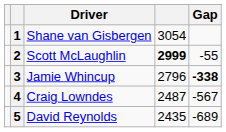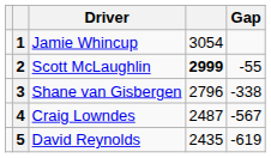 <table class="wikitable" style="font-size: 95%;">
 <tr>
 <th></th>
 <th></th>
 <th>Driver</th>
 <th></th>
 <th>Gap</th>
 </tr>
 <tr>
 <td align="left"></td>
 <th>1</th>
-<td> <a href='#'>Shane van Gisbergen</a></td>
+<td> <a href='#'>Jamie Whincup</a></td>
 <td align="right">3054</td>
 <td align="right"></td>
 </tr>
 <tr>
 <td align="left"></td>
 <th>2</th>
 <td> <a href='#'>Scott McLaughlin</a></td>
 <td align="right"><strong>2999</strong></td>
 <td align="right">-55</td>
 </tr>
 <tr>
 <td align="left"></td>
 <th>3</th>
-<td> <a href='#'>Jamie Whincup</a></td>
+<td> <a href='#'>Shane van Gisbergen</a></td>
 <td align="right">2796</td>
-<td align="right"><strong>-338</strong></td>
+<td align="right">-338</td>
 </tr>
 <tr>
 <td align="left"></td>
 <th>4</th>
 <td> <a href='#'>Craig Lowndes</a></td>
 <td align="right">2487</td>
 <td align="right">-567</td>
 </tr>
 <tr>
 <td align="left"></td>
 <th>5</th>
 <td> <a href='#'>David Reynolds</a></td>
 <td align="right">2435</td>
-<td align="right">-689</td>
+<td align="right">-619</td>
 </tr>
 </table>
